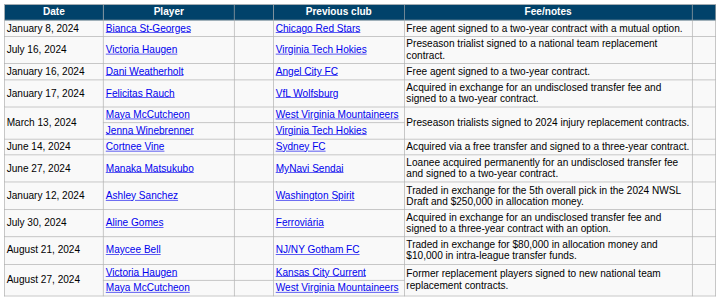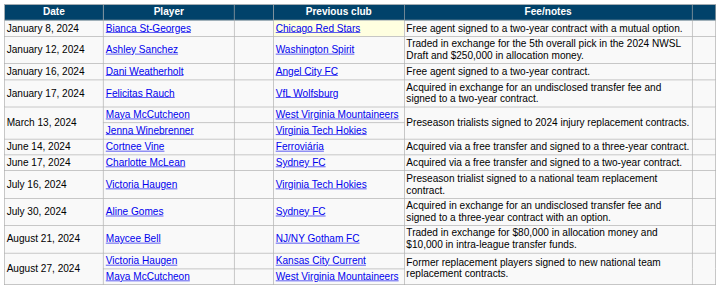 <table class="wikitable sortable">
 <tr>
 <th style="background:#01426A; color:#fff; width:150px;" scope="col" data-sort-type="date">Date</th>
 <th style="background:#01426A; color:#fff; width:200px;" scope="col">Player</th>
 <th style="background:#01426A; color:#fff; width:55px;" scope="col"></th>
 <th style="background:#01426A; color:#fff; width:200px;" scope="col">Previous club</th>
 <th style="background:#01426A; color:#fff; width:450px;" scope="col">Fee/notes</th>
 <th style="background:#01426A; color:#fff; width:30px;" scope="col"></th>
 </tr>
 <tr>
 <td>January 8, 2024</td>
 <td> <a href='#'>Bianca St-Georges</a></td>
 <td align="center"></td>
-<td> <a href='#'>Chicago Red Stars</a></td>
+<td style="background: lightyellow;"> <a href='#'>Chicago Red Stars</a></td>
 <td>Free agent signed to a two-year contract with a mutual option.</td>
 <td></td>
 </tr>
 <tr>
-<td>July 16, 2024</td>
-<td> <a href='#'>Victoria Haugen</a></td>
+<td>January 12, 2024</td>
+<td> <a href='#'>Ashley Sanchez</a></td>
 <td></td>
-<td> <a href='#'>Virginia Tech Hokies</a></td>
-<td>Preseason trialist signed to a national team replacement contract.</td>
+<td> <a href='#'>Washington Spirit</a></td>
+<td>Traded in exchange for the 5th overall pick in the 2024 NWSL Draft and $250,000 in allocation money.</td>
 <td></td>
 </tr>
 <tr>
 <td>January 16, 2024</td>
 <td> <a href='#'>Dani Weatherholt</a></td>
 <td></td>
 <td> <a href='#'>Angel City FC</a></td>
 <td>Free agent signed to a two-year contract.</td>
 <td></td>
 </tr>
 <tr>
 <td>January 17, 2024</td>
 <td> <a href='#'>Felicitas Rauch</a></td>
 <td></td>
 <td> <a href='#'>VfL Wolfsburg</a></td>
 <td>Acquired in exchange for an undisclosed transfer fee and signed to a two-year contract.</td>
 <td></td>
 </tr>
 <tr>
 <td rowspan="2">March 13, 2024</td>
 <td> <a href='#'>Maya McCutcheon</a></td>
 <td></td>
 <td> <a href='#'>West Virginia Mountaineers</a></td>
 <td rowspan="2">Preseason trialists signed to 2024 injury replacement contracts.</td>
 <td rowspan="2"></td>
 </tr>
 <tr>
 <td> <a href='#'>Jenna Winebrenner</a></td>
 <td></td>
 <td> <a href='#'>Virginia Tech Hokies</a></td>
 </tr>
 <tr>
 <td>June 14, 2024</td>
 <td> <a href='#'>Cortnee Vine</a></td>
 <td></td>
-<td> <a href='#'>Sydney FC</a></td>
+<td> <a href='#'>Ferroviária</a></td>
 <td>Acquired via a free transfer and signed to a three-year contract.</td>
 <td></td>
 </tr>
 <tr>
-<td>June 27, 2024</td>
-<td> <a href='#'>Manaka Matsukubo</a></td>
+<td>June 17, 2024</td>
+<td> <a href='#'>Charlotte McLean</a></td>
 <td></td>
-<td> <a href='#'>MyNavi Sendai</a></td>
-<td>Loanee acquired permanently for an undisclosed transfer fee and signed to a two-year contract.</td>
+<td> <a href='#'>Sydney FC</a></td>
+<td>Acquired via a free transfer and signed to a two-year contract.</td>
 <td></td>
 </tr>
 <tr>
-<td>January 12, 2024</td>
-<td> <a href='#'>Ashley Sanchez</a></td>
+<td>July 16, 2024</td>
+<td> <a href='#'>Victoria Haugen</a></td>
 <td></td>
-<td> <a href='#'>Washington Spirit</a></td>
-<td>Traded in exchange for the 5th overall pick in the 2024 NWSL Draft and $250,000 in allocation money.</td>
+<td> <a href='#'>Virginia Tech Hokies</a></td>
+<td>Preseason trialist signed to a national team replacement contract.</td>
 <td></td>
 </tr>
 <tr>
 <td>July 30, 2024</td>
 <td> <a href='#'>Aline Gomes</a></td>
 <td></td>
-<td> <a href='#'>Ferroviária</a></td>
+<td> <a href='#'>Sydney FC</a></td>
 <td>Acquired in exchange for an undisclosed transfer fee and signed to a three-year contract with an option.</td>
 <td></td>
 </tr>
 <tr>
 <td>August 21, 2024</td>
 <td> <a href='#'>Maycee Bell</a></td>
 <td></td>
 <td> <a href='#'>NJ/NY Gotham FC</a></td>
 <td>Traded in exchange for $80,000 in allocation money and $10,000 in intra-league transfer funds.</td>
 <td></td>
 </tr>
 <tr>
 <td rowspan="2">August 27, 2024</td>
 <td> <a href='#'>Victoria Haugen</a></td>
 <td></td>
 <td> <a href='#'>Kansas City Current</a></td>
 <td rowspan="2">Former replacement players signed to new national team replacement contracts.</td>
 <td rowspan="2"></td>
 </tr>
 <tr>
 <td> <a href='#'>Maya McCutcheon</a></td>
 <td></td>
 <td> <a href='#'>West Virginia Mountaineers</a></td>
 </tr>
 </table>
